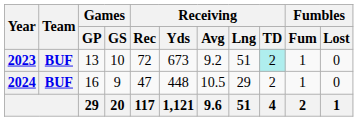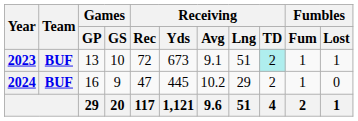 <table class="wikitable" style="text-align: center;">
 <tr>
 <th rowspan="2">Year</th>
 <th rowspan="2">Team</th>
 <th colspan="2">Games</th>
 <th colspan="5">Receiving</th>
 <th colspan="2">Fumbles</th>
 </tr>
 <tr>
 <th>GP</th>
 <th>GS</th>
 <th>Rec</th>
 <th>Yds</th>
 <th>Avg</th>
 <th>Lng</th>
 <th>TD</th>
 <th>Fum</th>
 <th>Lost</th>
 </tr>
 <tr>
 <th><a href='#'>2023</a></th>
 <th><a href='#'>BUF</a></th>
 <td>13</td>
 <td>10</td>
 <td>72</td>
 <td>673</td>
-<td>9.2</td>
+<td>9.1</td>
 <td>51</td>
 <td style="background: paleturquoise;">2</td>
 <td>1</td>
-<td>0</td>
+<td>1</td>
 </tr>
 <tr>
 <th><a href='#'>2024</a></th>
 <th><a href='#'>BUF</a></th>
 <td>16</td>
 <td>9</td>
 <td>47</td>
-<td>448</td>
-<td>10.5</td>
+<td>445</td>
+<td>10.2</td>
 <td>29</td>
 <td>2</td>
 <td>1</td>
 <td>0</td>
 </tr>
 <tr>
 <th colspan="2"></th>
 <th>29</th>
 <th>20</th>
 <th>117</th>
 <th>1,121</th>
 <th>9.6</th>
 <th>51</th>
 <th>4</th>
 <th>2</th>
 <th>1</th>
 </tr>
 </table>
